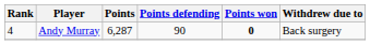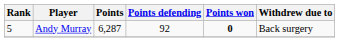 <table class="wikitable sortable">
 <tr>
 <th>Rank</th>
 <th>Player</th>
 <th>Points</th>
 <th><a href='#'>Points defending</a></th>
 <th><a href='#'>Points won</a></th>
 <th>Withdrew due to</th>
 </tr>
 <tr>
-<td>4</td>
+<td>5</td>
 <td> <a href='#'>Andy Murray</a></td>
 <td align="center">6,287</td>
-<td align="center">90</td>
+<td align="center">92</td>
 <td align="center"><strong>0</strong></td>
 <td>Back surgery</td>
 </tr>
 <tr>
 </tr>
 </table>
